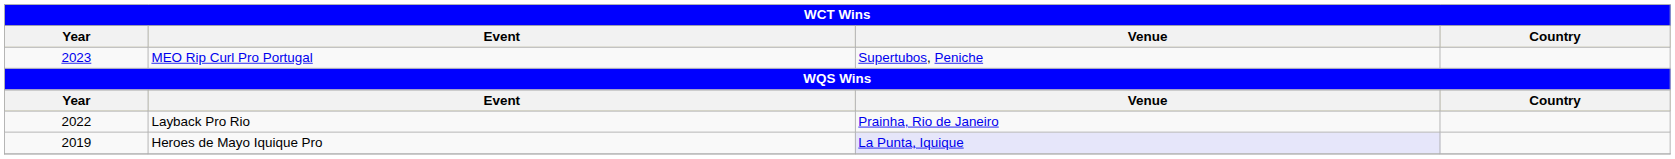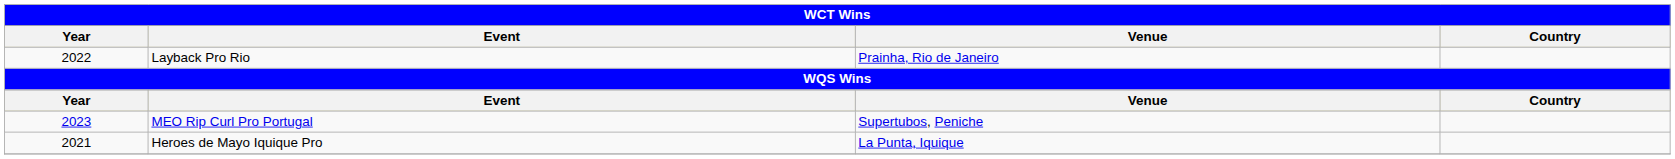 <table class="wikitable" style="width:100%;">
 <tr bgcolor=skyblue>
 <td colspan=4; style="background: blue; color: white" align="center"><strong>WCT Wins</strong></td>
 </tr>
 <tr bgcolor=#bdb76b>
+<th>Year</th>
+<th>Event</th>
+<th>Venue</th>
+<th>Country</th>
+</tr>
+<tr>
+<td style="text-align:center">2022</td>
+<td>Layback Pro Rio</td>
+<td><a href='#'>Prainha, Rio de Janeiro</a></td>
+<td></td>
+</tr>
+<tr>
+<td colspan="4;" style="background: blue; color: white" align="center"><strong>WQS Wins</strong></td>
+</tr>
+<tr bgcolor="#bdb76b">
 <th>Year</th>
 <th>Event</th>
 <th>Venue</th>
 <th>Country</th>
 </tr>
 <tr>
 <td style=text-align:center><a href='#'>2023</a></td>
 <td><a href='#'>MEO Rip Curl Pro Portugal</a></td>
 <td><a href='#'>Supertubos</a>, <a href='#'>Peniche</a></td>
 <td></td>
 </tr>
 <tr>
-<td colspan="4;" style="background: blue; color: white" align="center"><strong>WQS Wins</strong></td>
-</tr>
-<tr bgcolor="#bdb76b">
-<th>Year</th>
-<th>Event</th>
-<th>Venue</th>
-<th>Country</th>
-</tr>
-<tr>
-<td style="text-align:center">2022</td>
-<td>Layback Pro Rio</td>
-<td><a href='#'>Prainha, Rio de Janeiro</a></td>
-<td></td>
-</tr>
-<tr>
-<td style="text-align:center">2019</td>
+<td style="text-align:center">2021</td>
 <td>Heroes de Mayo Iquique Pro</td>
-<td style="background: lavender;"><a href='#'>La Punta, Iquique</a></td>
+<td><a href='#'>La Punta, Iquique</a></td>
 <td></td>
 </tr>
 <tr>
 </tr>
 </table>
